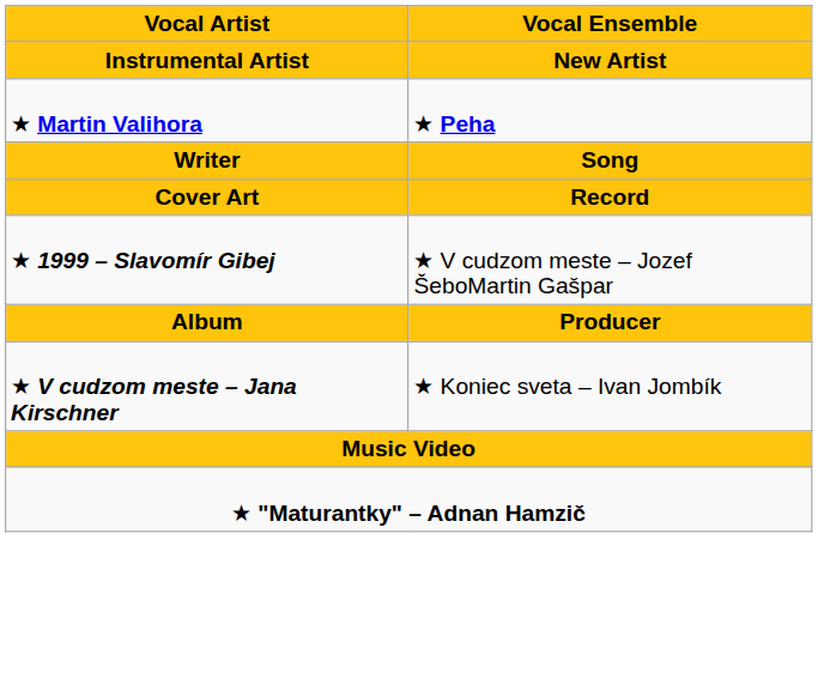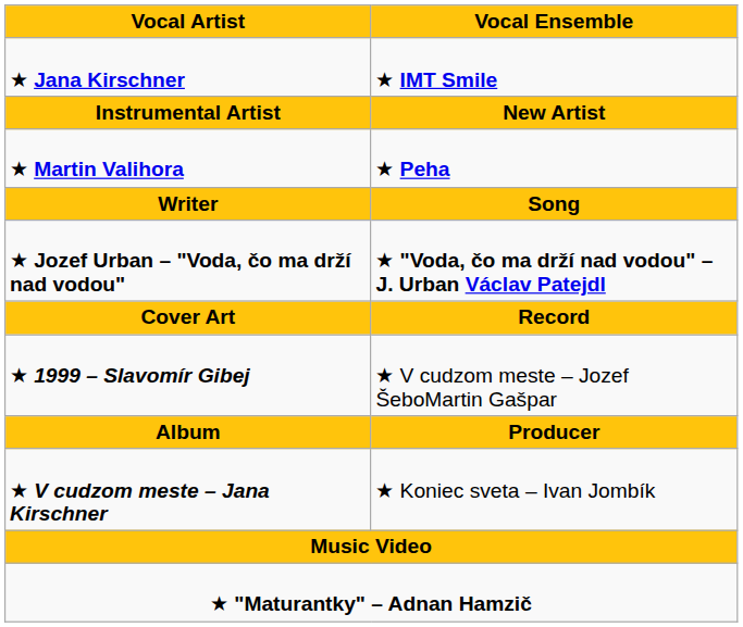 <table class=wikitable>
 <tr>
 <th style=background:#FFC40C width=273>Vocal Artist</th>
 <th style=background:#FFC40C width=273>Vocal Ensemble</th>
+</tr>
+<tr>
+<td scope=row valign=top><br>★ <strong><a href='#'>Jana Kirschner</a></strong></td>
+<td scope=row valign=top><br>★ <strong><a href='#'>IMT Smile</a></strong></td>
 </tr>
 <tr>
 <th style=background:#FFC40C width=273>Instrumental Artist</th>
 <th style=background:#FFC40C width=273>New Artist</th>
 </tr>
 <tr>
 <td scope=row valign=top><br>★ <strong><a href='#'>Martin Valihora</a></strong></td>
 <td scope=row valign=top><br>★ <strong><a href='#'>Peha</a></strong></td>
 </tr>
 <tr>
 <th style=background:#FFC40C width=273>Writer</th>
 <th style=background:#FFC40C width=273>Song</th>
+</tr>
+<tr>
+<td scope=row valign=top><br>★ <strong>Jozef Urban – "Voda, čo ma drží nad vodou" </strong></td>
+<td scope=row valign=top><br>★ <strong>"Voda, čo ma drží nad vodou"  – J. Urban </strong><strong><a href='#'>Václav Patejdl</a> </strong></td>
 </tr>
 <tr>
 <th style=background:#FFC40C width=273>Cover Art</th>
 <th style=background:#FFC40C width=273>Record</th>
 </tr>
 <tr>
 <td scope=row valign=top><br>★ <strong><em>1999<em>  – Slavomír Gibej<strong></td>
 <td scope=row valign=top><br>★ </em></strong>V cudzom meste</em> – Jozef ŠeboMartin Gašpar</strong></td>
 </tr>
 <tr>
 <th style=background:#FFC40C width=273>Album</th>
 <th style=background:#FFC40C width=273>Producer</th>
 </tr>
 <tr>
 <td scope=row valign=top><br>★ <strong><em>V cudzom meste<em> – Jana Kirschner<strong></td>
 <td scope=row valign=top><br>★ </em></strong>Koniec sveta</em>  – Ivan Jombík</strong></td>
 </tr>
 <tr>
 <th colspan=2 style=background:#FFC40C width=546>Music Video</th>
 </tr>
 <tr>
 <td colspan=2 scope=row valign=top align=center><br>★ <strong>"Maturantky"  – Adnan Hamzič</strong></td>
 </tr>
 </table>
